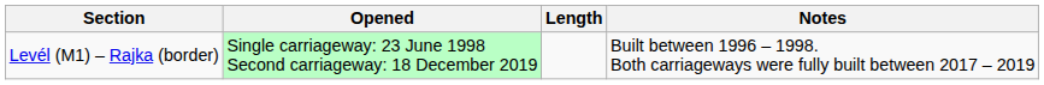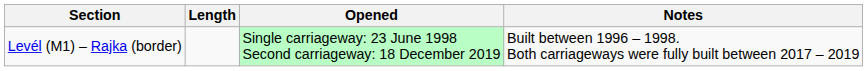 <table class="wikitable">
 <tr>
 <th>Section</th>
+<th>Length</th>
 <th>Opened</th>
-<th>Length</th>
 <th>Notes</th>
 </tr>
 <tr>
 <td><a href='#'>Levél</a> (M1) – <a href='#'>Rajka</a>  (border)</td>
+<td></td>
 <td bgcolor="#B9FFC5">Single carriageway: 23 June 1998<br>Second carriageway: 18 December 2019</td>
-<td></td>
 <td>Built between 1996 – 1998.<br>Both carriageways were fully built between 2017 – 2019</td>
 </tr>
 </table>
